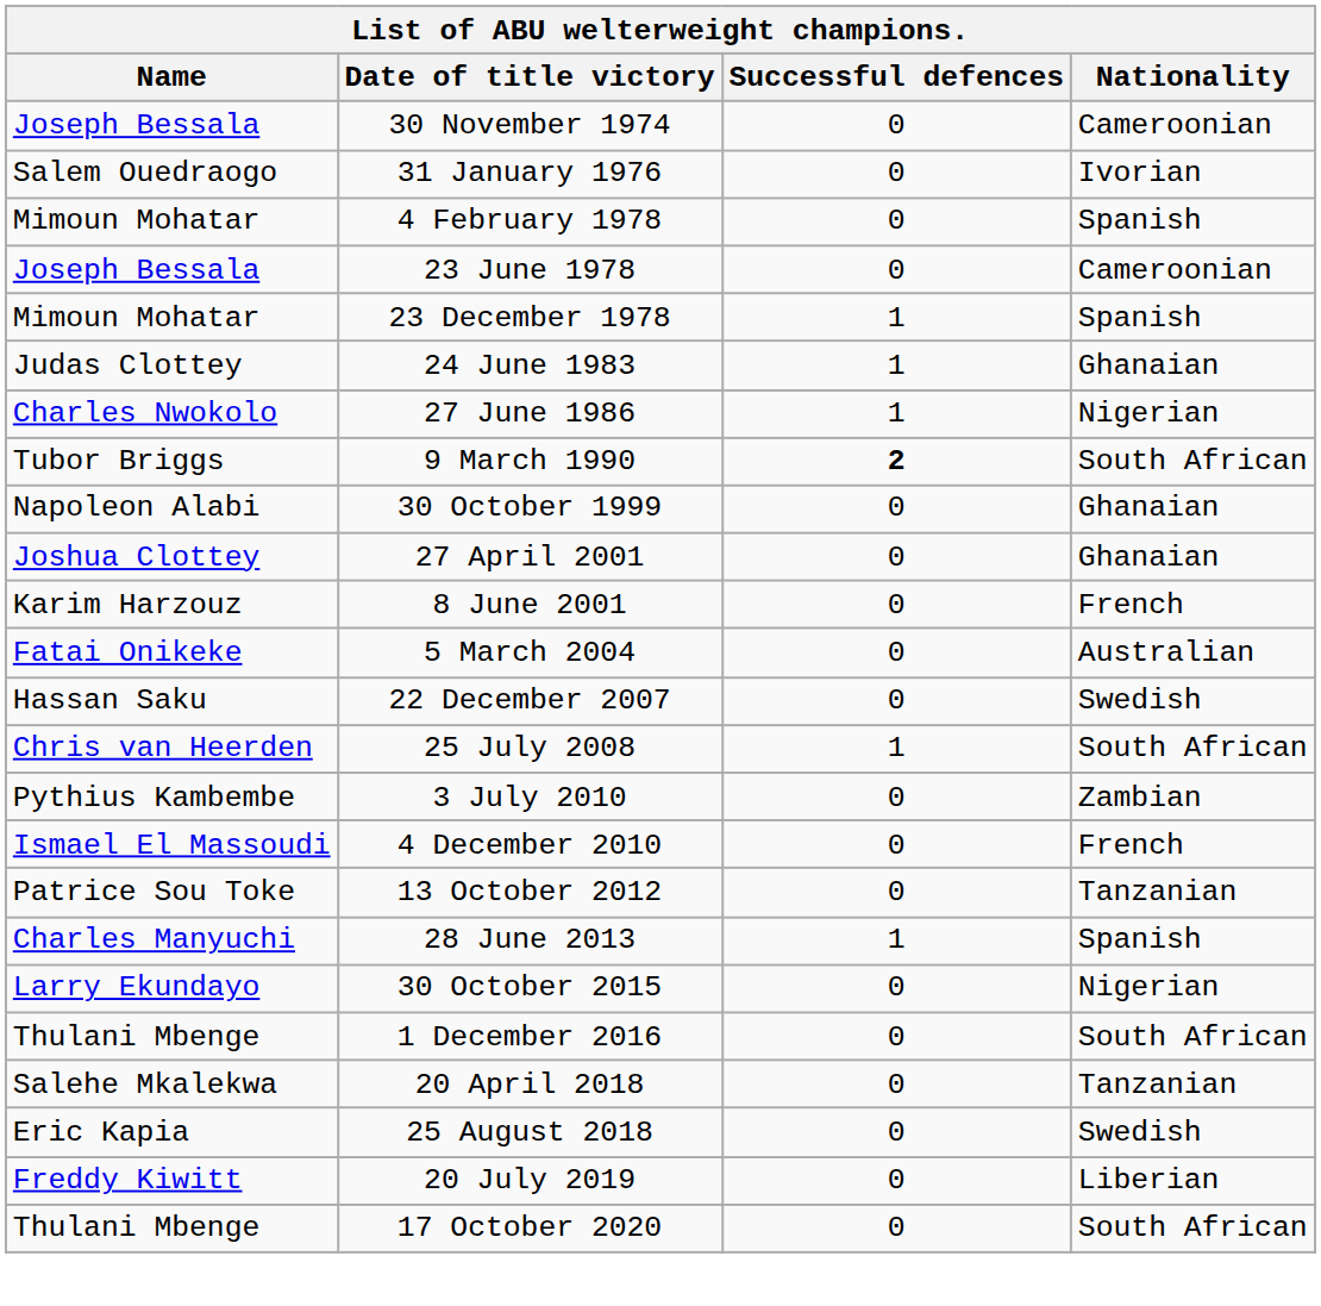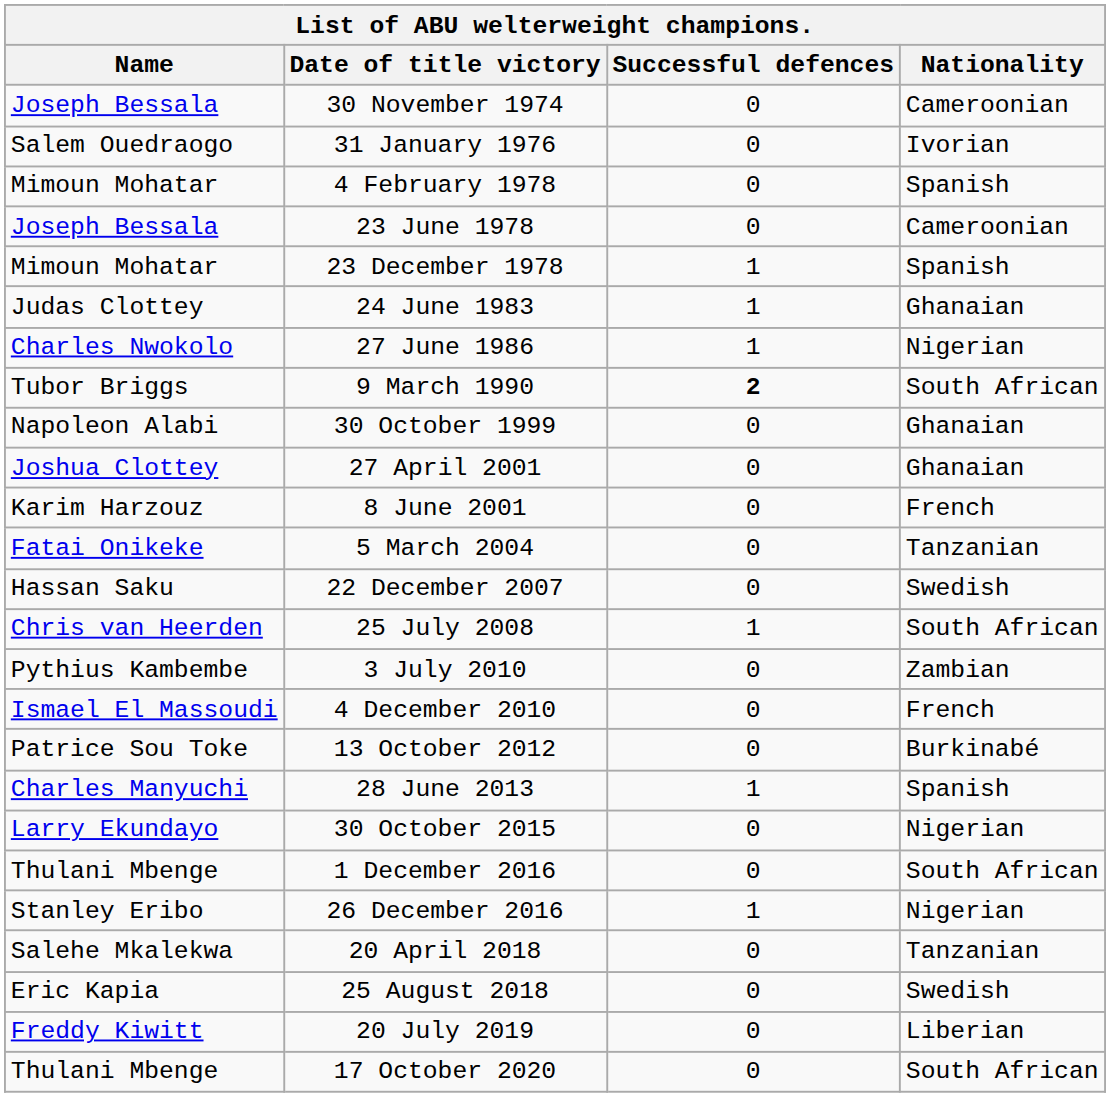 <table class="wikitable">
 <tr>
 <th colspan=4>List of ABU welterweight champions.</th>
 </tr>
 <tr>
 <th>Name</th>
 <th>Date of title victory</th>
 <th>Successful defences</th>
 <th>Nationality</th>
 </tr>
 <tr align=center>
 <td align=left><a href='#'>Joseph Bessala</a></td>
 <td>30 November 1974</td>
 <td>0</td>
 <td align=left> Cameroonian</td>
 </tr>
 <tr align=center>
 <td align=left>Salem Ouedraogo</td>
 <td>31 January 1976</td>
 <td>0</td>
 <td align=left> Ivorian</td>
 </tr>
 <tr align=center>
 <td align=left>Mimoun Mohatar</td>
 <td>4 February 1978</td>
 <td>0</td>
 <td align=left> Spanish</td>
 </tr>
 <tr align=center>
 <td align=left><a href='#'>Joseph Bessala</a></td>
 <td>23 June 1978</td>
 <td>0</td>
 <td align=left> Cameroonian</td>
 </tr>
 <tr align=center>
 <td align=left>Mimoun Mohatar</td>
 <td>23 December 1978</td>
 <td>1</td>
 <td align=left> Spanish</td>
 </tr>
 <tr align=center>
 <td align=left>Judas Clottey</td>
 <td>24 June 1983</td>
 <td>1</td>
 <td align=left> Ghanaian</td>
 </tr>
 <tr align=center>
 <td align=left><a href='#'>Charles Nwokolo</a></td>
 <td>27 June 1986</td>
 <td>1</td>
 <td align=left> Nigerian</td>
 </tr>
 <tr align=center>
 <td align=left>Tubor Briggs</td>
 <td>9 March 1990</td>
 <td><strong>2</strong></td>
 <td align=left> South African</td>
 </tr>
 <tr align=center>
 <td align=left>Napoleon Alabi</td>
 <td>30 October 1999</td>
 <td>0</td>
 <td align=left> Ghanaian</td>
 </tr>
 <tr align=center>
 <td align=left><a href='#'>Joshua Clottey</a></td>
 <td>27 April 2001</td>
 <td>0</td>
 <td align=left> Ghanaian</td>
 </tr>
 <tr align=center>
 <td align=left>Karim Harzouz</td>
 <td>8 June 2001</td>
 <td>0</td>
 <td align=left> French</td>
 </tr>
 <tr align=center>
 <td align=left><a href='#'>Fatai Onikeke</a></td>
 <td>5 March 2004</td>
 <td>0</td>
-<td align=left> Australian</td>
+<td align=left> Tanzanian</td>
 </tr>
 <tr align=center>
 <td align=left>Hassan Saku</td>
 <td>22 December 2007</td>
 <td>0</td>
 <td align=left> Swedish</td>
 </tr>
 <tr align=center>
 <td align=left><a href='#'>Chris van Heerden</a></td>
 <td>25 July 2008</td>
 <td>1</td>
 <td align=left> South African</td>
 </tr>
 <tr align=center>
 <td align=left>Pythius Kambembe</td>
 <td>3 July 2010</td>
 <td>0</td>
 <td align=left> Zambian</td>
 </tr>
 <tr align=center>
 <td align=left><a href='#'>Ismael El Massoudi</a></td>
 <td>4 December 2010</td>
 <td>0</td>
 <td align=left> French</td>
 </tr>
 <tr align=center>
 <td align=left>Patrice Sou Toke</td>
 <td>13 October 2012</td>
 <td>0</td>
-<td align=left> Tanzanian</td>
+<td align=left> Burkinabé</td>
 </tr>
 <tr align=center>
 <td align=left><a href='#'>Charles Manyuchi</a></td>
 <td>28 June 2013</td>
 <td>1</td>
 <td align=left> Spanish</td>
 </tr>
 <tr align=center>
 <td align=left><a href='#'>Larry Ekundayo</a></td>
 <td>30 October 2015</td>
 <td>0</td>
 <td align=left> Nigerian</td>
 </tr>
 <tr align=center>
 <td align=left>Thulani Mbenge</td>
 <td>1 December 2016</td>
 <td>0</td>
 <td align=left> South African</td>
+</tr>
+<tr align=center>
+<td align=left>Stanley Eribo</td>
+<td>26 December 2016</td>
+<td>1</td>
+<td align=left> Nigerian</td>
 </tr>
 <tr align=center>
 <td align=left>Salehe Mkalekwa</td>
 <td>20 April 2018</td>
 <td>0</td>
 <td align=left> Tanzanian</td>
 </tr>
 <tr align=center>
 <td align=left>Eric Kapia</td>
 <td>25 August 2018</td>
 <td>0</td>
 <td align=left> Swedish</td>
 </tr>
 <tr align=center>
 <td align=left><a href='#'>Freddy Kiwitt</a></td>
 <td>20 July 2019</td>
 <td>0</td>
 <td align=left> Liberian</td>
 </tr>
 <tr align=center>
 <td align=left>Thulani Mbenge</td>
 <td>17 October 2020</td>
 <td>0</td>
 <td align=left> South African</td>
 </tr>
 </table>
